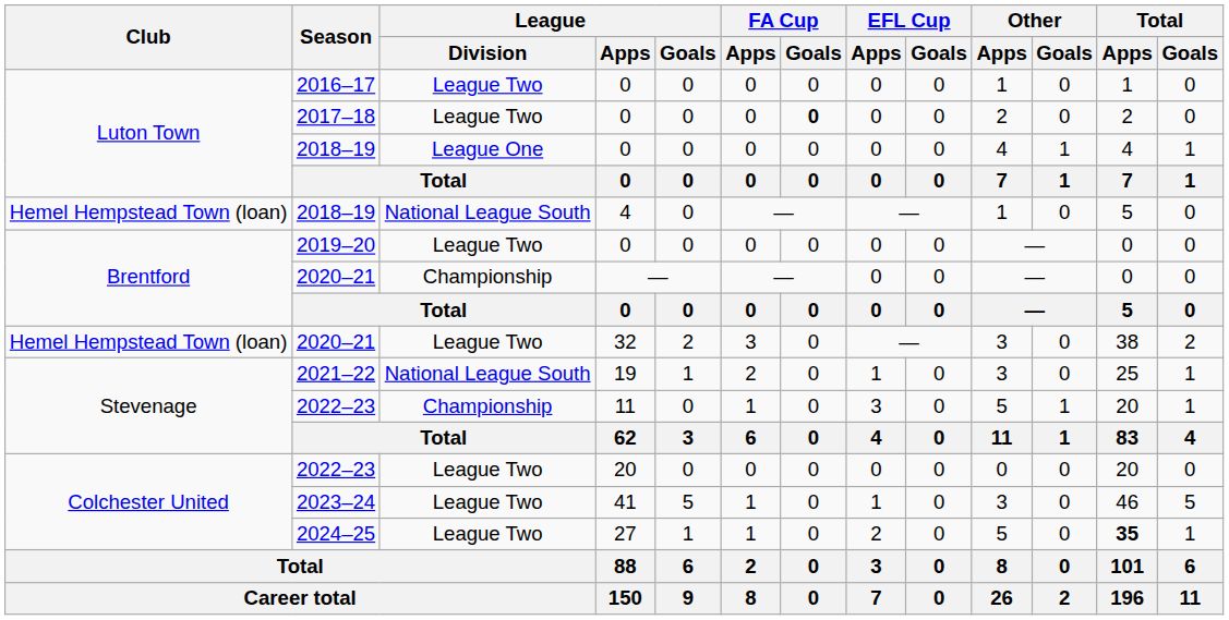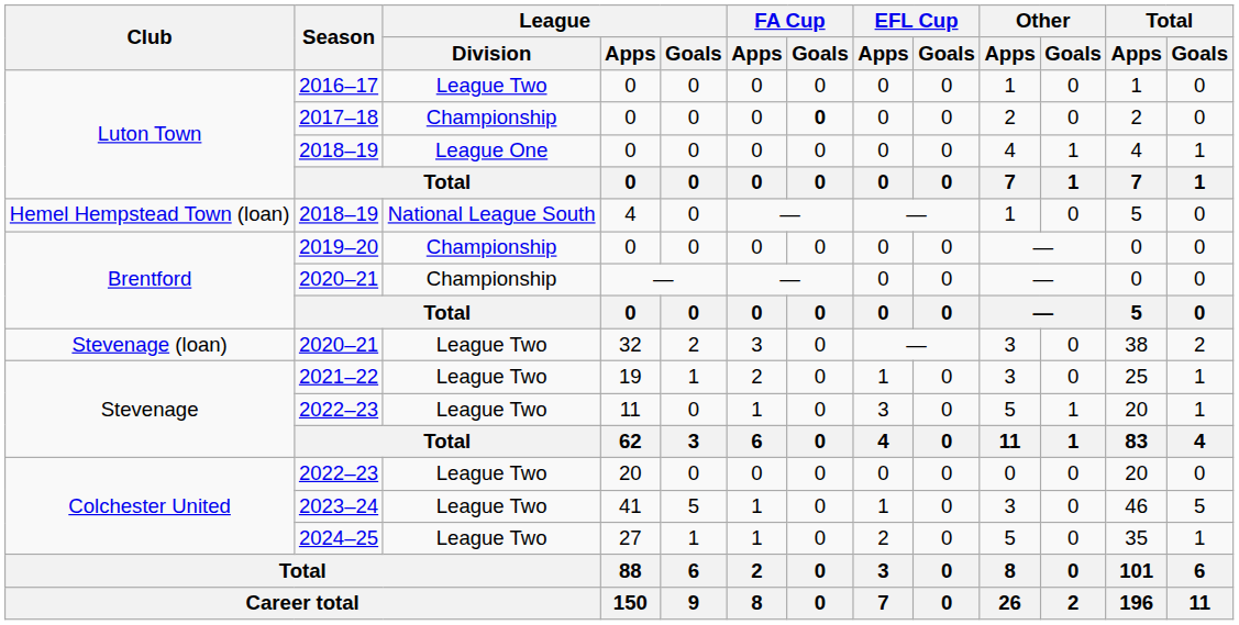 <table class=wikitable style=text-align:center>
 <tr>
 <th rowspan=2>Club</th>
 <th rowspan=2>Season</th>
 <th colspan=3>League</th>
 <th colspan=2><a href='#'>FA Cup</a></th>
 <th colspan=2><a href='#'>EFL Cup</a></th>
 <th colspan=2>Other</th>
 <th colspan=2>Total</th>
 </tr>
 <tr>
 <th>Division</th>
 <th>Apps</th>
 <th>Goals</th>
 <th>Apps</th>
 <th>Goals</th>
 <th>Apps</th>
 <th>Goals</th>
 <th>Apps</th>
 <th>Goals</th>
 <th>Apps</th>
 <th>Goals</th>
 </tr>
 <tr>
 <td rowspan=4><a href='#'>Luton Town</a></td>
 <td><a href='#'>2016–17</a></td>
 <td><a href='#'>League Two</a></td>
 <td>0</td>
 <td>0</td>
 <td>0</td>
 <td>0</td>
 <td>0</td>
 <td>0</td>
 <td>1</td>
 <td>0</td>
 <td>1</td>
 <td>0</td>
 </tr>
 <tr>
 <td><a href='#'>2017–18</a></td>
-<td>League Two</td>
+<td><a href='#'>Championship</a></td>
 <td>0</td>
 <td>0</td>
 <td>0</td>
 <td><strong>0</strong></td>
 <td>0</td>
 <td>0</td>
 <td>2</td>
 <td>0</td>
 <td>2</td>
 <td>0</td>
 </tr>
 <tr>
 <td><a href='#'>2018–19</a></td>
 <td><a href='#'>League One</a></td>
 <td>0</td>
 <td>0</td>
 <td>0</td>
 <td>0</td>
 <td>0</td>
 <td>0</td>
 <td>4</td>
 <td>1</td>
 <td>4</td>
 <td>1</td>
 </tr>
 <tr>
 <th colspan=2>Total</th>
 <th>0</th>
 <th>0</th>
 <th>0</th>
 <th>0</th>
 <th>0</th>
 <th>0</th>
 <th>7</th>
 <th>1</th>
 <th>7</th>
 <th>1</th>
 </tr>
 <tr>
 <td><a href='#'>Hemel Hempstead Town</a> (loan)</td>
 <td><a href='#'>2018–19</a></td>
 <td><a href='#'>National League South</a></td>
 <td>4</td>
 <td>0</td>
 <td colspan=2>—</td>
 <td colspan=2>—</td>
 <td>1</td>
 <td>0</td>
 <td>5</td>
 <td>0</td>
 </tr>
 <tr>
 <td rowspan=3><a href='#'>Brentford</a></td>
 <td><a href='#'>2019–20</a></td>
-<td>League Two</td>
+<td><a href='#'>Championship</a></td>
 <td>0</td>
 <td>0</td>
 <td>0</td>
 <td>0</td>
 <td>0</td>
 <td>0</td>
 <td colspan=2>—</td>
 <td>0</td>
 <td>0</td>
 </tr>
 <tr>
 <td><a href='#'>2020–21</a></td>
 <td>Championship</td>
 <td colspan=2>—</td>
 <td colspan=2>—</td>
 <td>0</td>
 <td>0</td>
 <td colspan=2>—</td>
 <td>0</td>
 <td>0</td>
 </tr>
 <tr>
 <th colspan=2>Total</th>
 <th>0</th>
 <th>0</th>
 <th>0</th>
 <th>0</th>
 <th>0</th>
 <th>0</th>
 <th colspan=2>—</th>
 <th>5</th>
 <th>0</th>
 </tr>
 <tr>
-<td><a href='#'>Hemel Hempstead Town</a> (loan)</td>
+<td><a href='#'>Stevenage</a> (loan)</td>
 <td><a href='#'>2020–21</a></td>
 <td>League Two</td>
 <td>32</td>
 <td>2</td>
 <td>3</td>
 <td>0</td>
 <td colspan=2>—</td>
 <td>3</td>
 <td>0</td>
 <td>38</td>
 <td>2</td>
 </tr>
 <tr>
 <td rowspan="3">Stevenage</td>
 <td><a href='#'>2021–22</a></td>
-<td><a href='#'>National League South</a></td>
+<td>League Two</td>
 <td>19</td>
 <td>1</td>
 <td>2</td>
 <td>0</td>
 <td>1</td>
 <td>0</td>
 <td>3</td>
 <td>0</td>
 <td>25</td>
 <td>1</td>
 </tr>
 <tr>
 <td><a href='#'>2022–23</a></td>
-<td><a href='#'>Championship</a></td>
+<td>League Two</td>
 <td>11</td>
 <td>0</td>
 <td>1</td>
 <td>0</td>
 <td>3</td>
 <td>0</td>
 <td>5</td>
 <td>1</td>
 <td>20</td>
 <td>1</td>
 </tr>
 <tr>
 <th colspan="2">Total</th>
 <th>62</th>
 <th>3</th>
 <th>6</th>
 <th>0</th>
 <th>4</th>
 <th>0</th>
 <th>11</th>
 <th>1</th>
 <th>83</th>
 <th>4</th>
 </tr>
 <tr>
 <td rowspan="3"><a href='#'>Colchester United</a></td>
 <td><a href='#'>2022–23</a></td>
 <td>League Two</td>
 <td>20</td>
 <td>0</td>
 <td>0</td>
 <td>0</td>
 <td>0</td>
 <td>0</td>
 <td>0</td>
 <td>0</td>
 <td>20</td>
 <td>0</td>
 </tr>
 <tr>
 <td><a href='#'>2023–24</a></td>
 <td>League Two</td>
 <td>41</td>
 <td>5</td>
 <td>1</td>
 <td>0</td>
 <td>1</td>
 <td>0</td>
 <td>3</td>
 <td>0</td>
 <td>46</td>
 <td>5</td>
 </tr>
 <tr>
 <td><a href='#'>2024–25</a></td>
 <td>League Two</td>
 <td>27</td>
 <td>1</td>
 <td>1</td>
 <td>0</td>
 <td>2</td>
 <td>0</td>
 <td>5</td>
 <td>0</td>
-<td><strong>35</strong></td>
+<td>35</td>
 <td>1</td>
 </tr>
 <tr>
 <th colspan="3">Total</th>
 <th>88</th>
 <th>6</th>
 <th>2</th>
 <th>0</th>
 <th>3</th>
 <th>0</th>
 <th>8</th>
 <th>0</th>
 <th>101</th>
 <th>6</th>
 </tr>
 <tr>
 <th colspan="3">Career total</th>
 <th>150</th>
 <th>9</th>
 <th>8</th>
 <th>0</th>
 <th>7</th>
 <th>0</th>
 <th>26</th>
 <th>2</th>
 <th>196</th>
 <th>11</th>
 </tr>
 </table>
